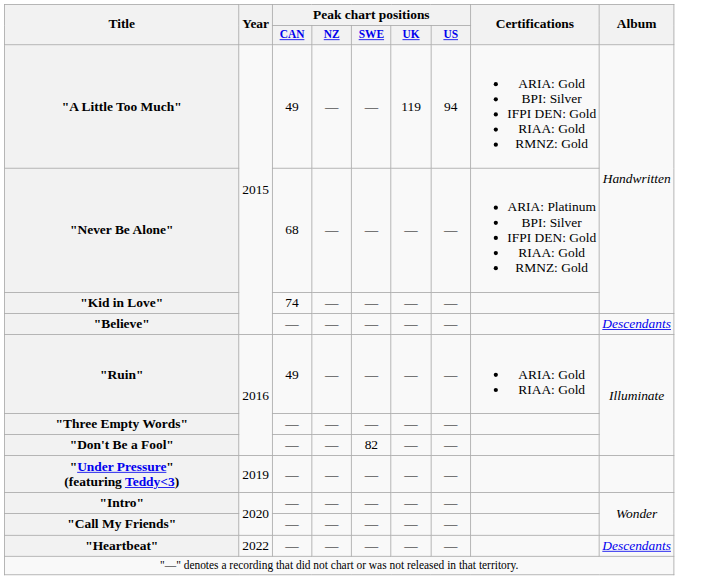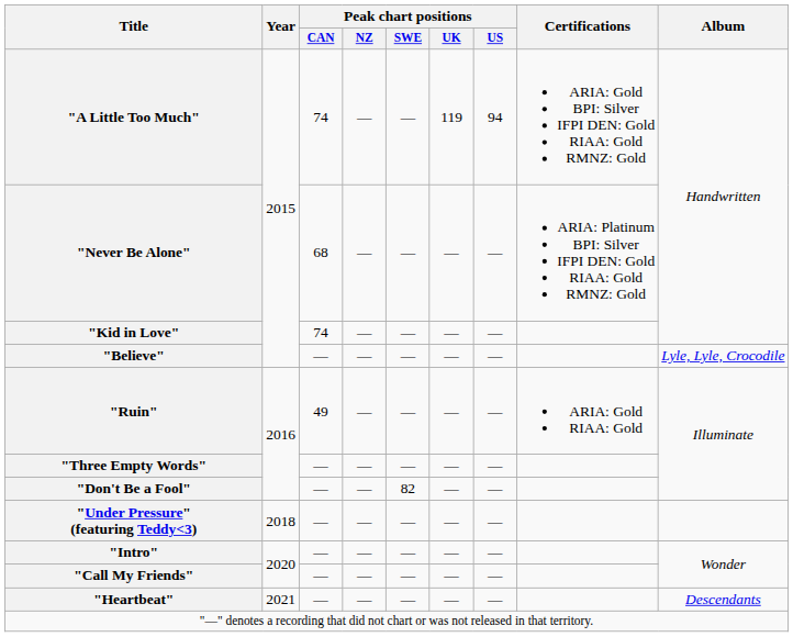 <table class="wikitable plainrowheaders" style="text-align:center;">
 <tr>
 <th scope="col" rowspan="2" style="width:17em;">Title</th>
 <th scope="col" rowspan="2" style="width:1em;">Year</th>
 <th scope="col" colspan="5">Peak chart positions</th>
 <th scope-"col" rowspan="2">Certifications</th>
 <th scope="col" rowspan="2">Album</th>
 </tr>
 <tr>
 <th scope="col" style="width:3em;font-size:85%;"><a href='#'>CAN</a><br></th>
 <th scope="col" style="width:3em;font-size:85%;"><a href='#'>NZ</a><br></th>
 <th scope="col" style="width:3em;font-size:85%;"><a href='#'>SWE</a><br></th>
 <th scope="col" style="width:3em;font-size:85%;"><a href='#'>UK</a><br></th>
 <th scope="col" style="width:3em;font-size:85%;"><a href='#'>US</a><br></th>
 </tr>
 <tr>
 <th scope="row">"A Little Too Much"</th>
 <td rowspan="4">2015</td>
-<td>49</td>
+<td>74</td>
 <td>—</td>
 <td>—</td>
 <td>119</td>
 <td>94</td>
 <td><br><ul><li>ARIA: Gold</li><li>BPI: Silver</li><li>IFPI DEN: Gold</li><li>RIAA: Gold</li><li>RMNZ: Gold</li></ul></td>
 <td rowspan="3"><em>Handwritten</em></td>
 </tr>
 <tr>
 <th scope="row">"Never Be Alone"</th>
 <td>68</td>
 <td>—</td>
 <td>—</td>
 <td>—</td>
 <td>—</td>
 <td><br><ul><li>ARIA: Platinum</li><li>BPI: Silver</li><li>IFPI DEN: Gold</li><li>RIAA: Gold</li><li>RMNZ: Gold</li></ul></td>
 </tr>
 <tr>
 <th scope="row">"Kid in Love"</th>
 <td>74</td>
 <td>—</td>
 <td>—</td>
 <td>—</td>
 <td>—</td>
 <td></td>
 </tr>
 <tr>
 <th scope="row">"Believe"</th>
 <td>—</td>
 <td>—</td>
 <td>—</td>
 <td>—</td>
 <td>—</td>
 <td></td>
-<td><em><a href='#'>Descendants</a></em></td>
+<td><em><a href='#'>Lyle, Lyle, Crocodile</a></em></td>
 </tr>
 <tr>
 <th scope="row">"Ruin"</th>
 <td rowspan="3">2016</td>
 <td>49</td>
 <td>—</td>
 <td>—</td>
 <td>—</td>
 <td>—</td>
 <td><br><ul><li>ARIA: Gold</li><li>RIAA: Gold</li></ul></td>
 <td rowspan="3"><em>Illuminate</em></td>
 </tr>
 <tr>
 <th scope="row">"Three Empty Words"</th>
 <td>—</td>
 <td>—</td>
 <td>—</td>
 <td>—</td>
 <td>—</td>
 <td></td>
 </tr>
 <tr>
 <th scope="row">"Don't Be a Fool"</th>
 <td>—</td>
 <td>—</td>
 <td>82</td>
 <td>—</td>
 <td>—</td>
 <td></td>
 </tr>
 <tr>
 <th scope="row">"<a href='#'>Under Pressure</a>"<br><span>(featuring <a href='#'>Teddy<3</a>)</span></th>
-<td>2019</td>
+<td>2018</td>
 <td>—</td>
 <td>—</td>
 <td>—</td>
 <td>—</td>
 <td>—</td>
 <td></td>
 <td></td>
 </tr>
 <tr>
 <th scope="row">"Intro"</th>
 <td rowspan="2">2020</td>
 <td>—</td>
 <td>—</td>
 <td>—</td>
 <td>—</td>
 <td>—</td>
 <td></td>
 <td rowspan="2"><em>Wonder</em></td>
 </tr>
 <tr>
 <th scope="row">"Call My Friends"</th>
 <td>—</td>
 <td>—</td>
 <td>—</td>
 <td>—</td>
 <td>—</td>
 <td></td>
 </tr>
 <tr>
 <th scope="row">"Heartbeat"</th>
-<td>2022</td>
+<td>2021</td>
 <td>—</td>
 <td>—</td>
 <td>—</td>
 <td>—</td>
 <td>—</td>
 <td></td>
 <td><em><a href='#'>Descendants</a></em></td>
 </tr>
 <tr>
 <td colspan="20" style="font-size:85%;">"—" denotes a recording that did not chart or was not released in that territory.</td>
 </tr>
 </table>
